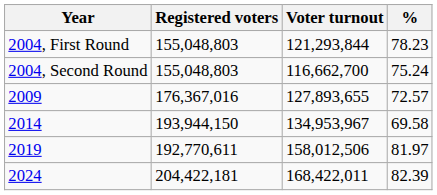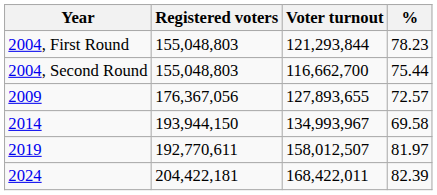 <table class="wikitable">
 <tr>
 <th>Year</th>
 <th>Registered voters</th>
 <th>Voter turnout</th>
 <th>%</th>
 </tr>
 <tr>
 <td><a href='#'>2004</a>, First Round</td>
 <td>155,048,803</td>
 <td>121,293,844</td>
 <td>78.23</td>
 </tr>
 <tr>
 <td><a href='#'>2004</a>, Second Round</td>
 <td>155,048,803</td>
 <td>116,662,700</td>
-<td>75.24</td>
+<td>75.44</td>
 </tr>
 <tr>
 <td><a href='#'>2009</a></td>
-<td>176,367,016</td>
+<td>176,367,056</td>
 <td>127,893,655</td>
 <td>72.57</td>
 </tr>
 <tr>
 <td><a href='#'>2014</a></td>
 <td>193,944,150</td>
-<td>134,953,967</td>
+<td>134,993,967</td>
 <td>69.58</td>
 </tr>
 <tr>
 <td><a href='#'>2019</a></td>
 <td>192,770,611</td>
-<td>158,012,506</td>
+<td>158,012,507</td>
 <td>81.97</td>
 </tr>
 <tr>
 <td><a href='#'>2024</a></td>
 <td>204,422,181</td>
 <td>168,422,011</td>
 <td>82.39</td>
 </tr>
 </table>
